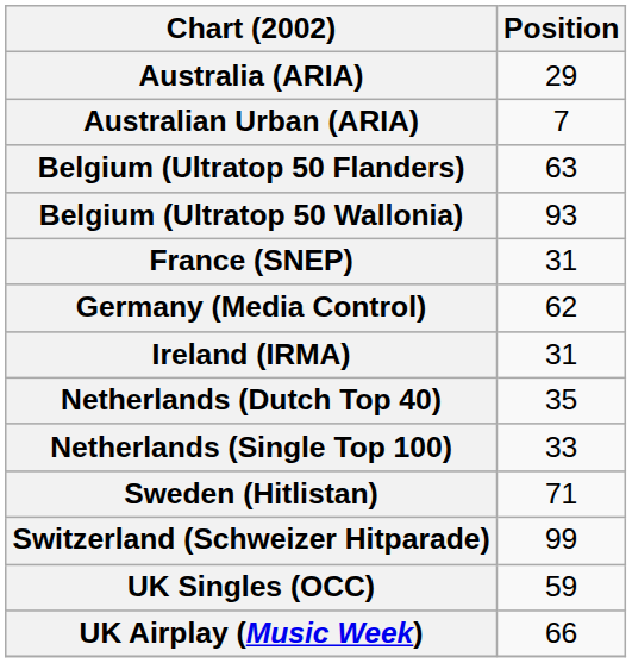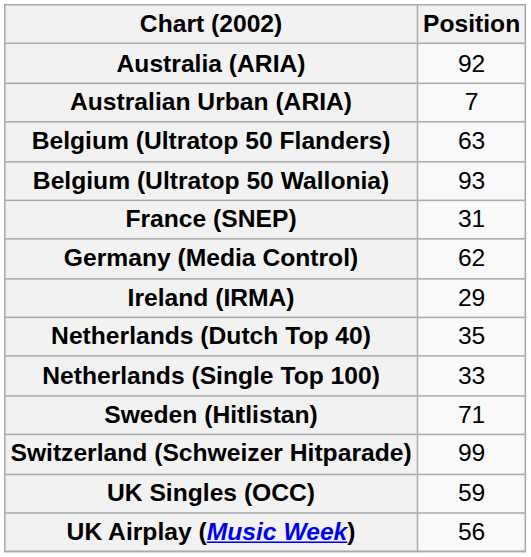 <table class="wikitable sortable plainrowheaders" style="text-align:center">
 <tr>
 <th>Chart (2002)</th>
 <th>Position</th>
 </tr>
 <tr>
 <th scope="row">Australia (ARIA)</th>
-<td>29</td>
+<td>92</td>
 </tr>
 <tr>
 <th scope="row">Australian Urban (ARIA)</th>
 <td>7</td>
 </tr>
 <tr>
 <th scope="row">Belgium (Ultratop 50 Flanders)</th>
 <td>63</td>
 </tr>
 <tr>
 <th scope="row">Belgium (Ultratop 50 Wallonia)</th>
 <td>93</td>
 </tr>
 <tr>
 <th scope="row">France (SNEP)</th>
 <td>31</td>
 </tr>
 <tr>
 <th scope="row">Germany (Media Control)</th>
 <td>62</td>
 </tr>
 <tr>
 <th scope="row">Ireland (IRMA)</th>
-<td>31</td>
+<td>29</td>
 </tr>
 <tr>
 <th scope="row">Netherlands (Dutch Top 40)</th>
 <td>35</td>
 </tr>
 <tr>
 <th scope="row">Netherlands (Single Top 100)</th>
 <td>33</td>
 </tr>
 <tr>
 <th scope="row">Sweden (Hitlistan)</th>
 <td>71</td>
 </tr>
 <tr>
 <th scope="row">Switzerland (Schweizer Hitparade)</th>
 <td>99</td>
 </tr>
 <tr>
 <th scope="row">UK Singles (OCC)</th>
 <td>59</td>
 </tr>
 <tr>
 <th scope="row">UK Airplay (<em><a href='#'>Music Week</a></em>)</th>
-<td>66</td>
+<td>56</td>
 </tr>
 <tr>
 </tr>
 </table>
